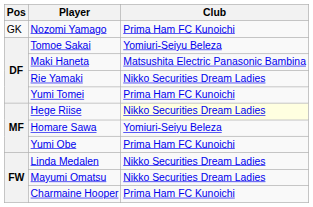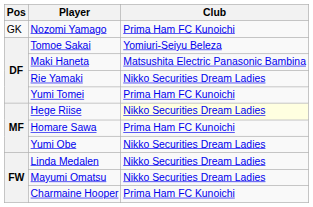 <table class="wikitable">
 <tr>
 <th>Pos</th>
 <th>Player</th>
 <th>Club</th>
 </tr>
 <tr>
 <td>GK</td>
 <td> <a href='#'>Nozomi Yamago</a></td>
 <td><a href='#'>Prima Ham FC Kunoichi</a></td>
 </tr>
 <tr>
 <th rowspan=4>DF</th>
 <td> <a href='#'>Tomoe Sakai</a></td>
 <td><a href='#'>Yomiuri-Seiyu Beleza</a></td>
 </tr>
 <tr>
 <td> <a href='#'>Maki Haneta</a></td>
 <td><a href='#'>Matsushita Electric Panasonic Bambina</a></td>
 </tr>
 <tr>
 <td> <a href='#'>Rie Yamaki</a></td>
 <td><a href='#'>Nikko Securities Dream Ladies</a></td>
 </tr>
 <tr>
 <td> <a href='#'>Yumi Tomei</a></td>
 <td><a href='#'>Prima Ham FC Kunoichi</a></td>
 </tr>
 <tr>
 <th rowspan=3>MF</th>
 <td> <a href='#'>Hege Riise</a></td>
 <td style="background: lightyellow;"><a href='#'>Nikko Securities Dream Ladies</a></td>
 </tr>
 <tr>
 <td> <a href='#'>Homare Sawa</a></td>
-<td><a href='#'>Yomiuri-Seiyu Beleza</a></td>
+<td><a href='#'>Prima Ham FC Kunoichi</a></td>
 </tr>
 <tr>
 <td> <a href='#'>Yumi Obe</a></td>
-<td><a href='#'>Prima Ham FC Kunoichi</a></td>
+<td><a href='#'>Nikko Securities Dream Ladies</a></td>
 </tr>
 <tr>
 <th rowspan=3>FW</th>
 <td> <a href='#'>Linda Medalen</a></td>
 <td><a href='#'>Nikko Securities Dream Ladies</a></td>
 </tr>
 <tr>
 <td> <a href='#'>Mayumi Omatsu</a></td>
 <td><a href='#'>Nikko Securities Dream Ladies</a></td>
 </tr>
 <tr>
 <td> <a href='#'>Charmaine Hooper</a></td>
 <td><a href='#'>Prima Ham FC Kunoichi</a></td>
 </tr>
 </table>
